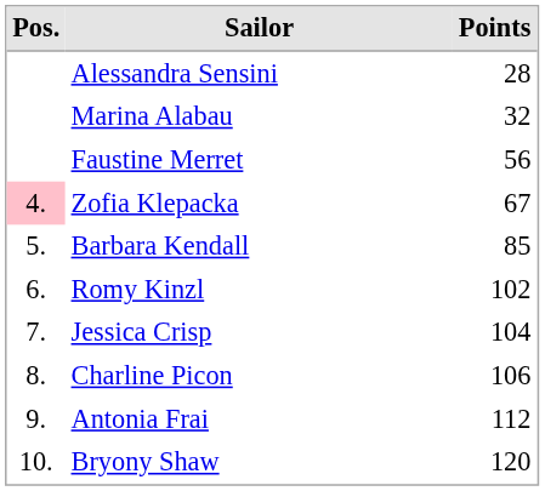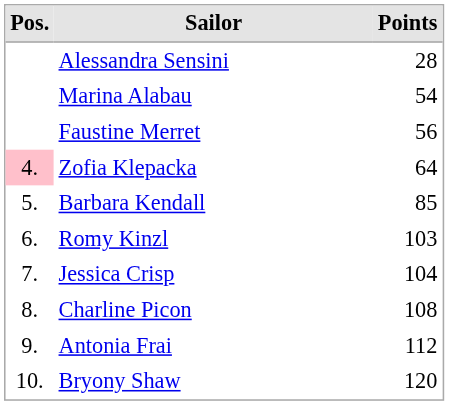 <table cellspacing="0" cellpadding="3" style="border:1px solid #AAAAAA;font-size:90%">
 <tr bgcolor="#E4E4E4">
 <th style="border-bottom:1px solid #AAAAAA" width=10>Pos.</th>
 <th style="border-bottom:1px solid #AAAAAA" width=200>Sailor</th>
 <th style="border-bottom:1px solid #AAAAAA" width=10>Points</th>
 </tr>
 <tr>
 <td align="center"></td>
 <td> <a href='#'>Alessandra Sensini</a></td>
 <td align="right">28</td>
 </tr>
 <tr>
 <td align="center"></td>
 <td> <a href='#'>Marina Alabau</a></td>
-<td align="right">32</td>
+<td align="right">54</td>
 </tr>
 <tr>
 <td align="center"></td>
 <td> <a href='#'>Faustine Merret</a></td>
 <td align="right">56</td>
 </tr>
 <tr>
 <td align="center" style="background: pink;">4.</td>
 <td> <a href='#'>Zofia Klepacka</a></td>
-<td align="right">67</td>
+<td align="right">64</td>
 </tr>
 <tr>
 <td align="center">5.</td>
 <td> <a href='#'>Barbara Kendall</a></td>
 <td align="right">85</td>
 </tr>
 <tr>
 <td align="center">6.</td>
 <td> <a href='#'>Romy Kinzl</a></td>
-<td align="right">102</td>
+<td align="right">103</td>
 </tr>
 <tr>
 <td align="center">7.</td>
 <td> <a href='#'>Jessica Crisp</a></td>
 <td align="right">104</td>
 </tr>
 <tr>
 <td align="center">8.</td>
 <td> <a href='#'>Charline Picon</a></td>
-<td align="right">106</td>
+<td align="right">108</td>
 </tr>
 <tr>
 <td align="center">9.</td>
 <td> <a href='#'>Antonia Frai</a></td>
 <td align="right">112</td>
 </tr>
 <tr>
 <td align="center">10.</td>
 <td> <a href='#'>Bryony Shaw</a></td>
 <td align="right">120</td>
 </tr>
 </table>
